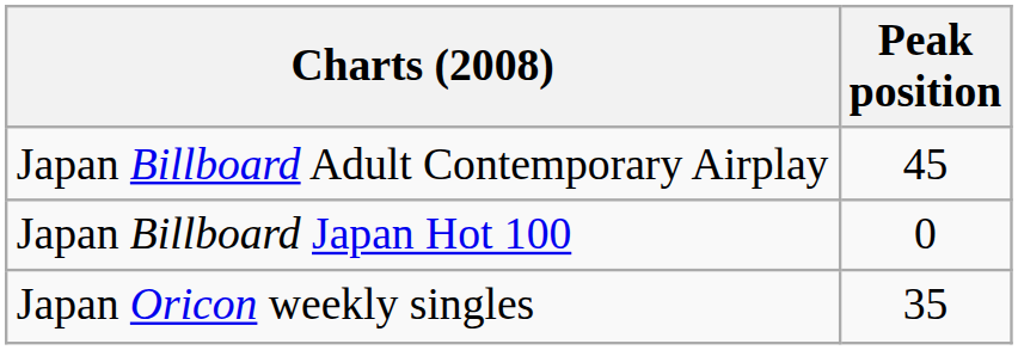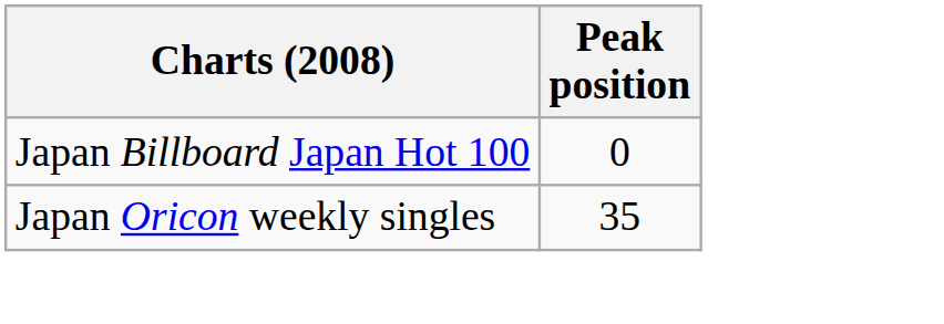 <table class="wikitable sortable">
 <tr>
 <th>Charts (2008)</th>
 <th>Peak<br>position</th>
-</tr>
-<tr>
-<td>Japan <em><a href='#'>Billboard</a></em> Adult Contemporary Airplay</td>
-<td style="text-align:center;">45</td>
 </tr>
 <tr>
 <td>Japan <em>Billboard</em> <a href='#'>Japan Hot 100</a></td>
 <td style="text-align:center;">0</td>
 </tr>
 <tr>
 <td>Japan <em><a href='#'>Oricon</a></em> weekly singles</td>
 <td align="center">35</td>
 </tr>
 </table>
